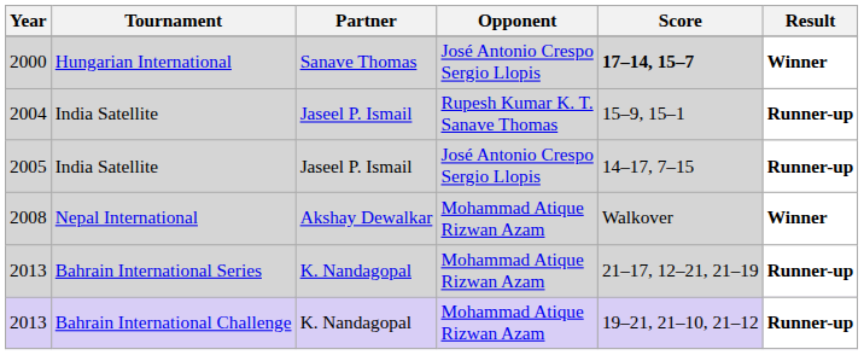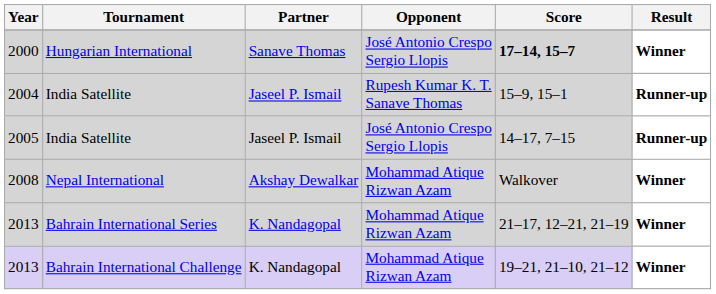 <table class="sortable wikitable" style="font-size: 90%;">
 <tr>
 <th>Year</th>
 <th>Tournament</th>
 <th>Partner</th>
 <th>Opponent</th>
 <th>Score</th>
 <th>Result</th>
 </tr>
 <tr>
 </tr>
 <tr style="background:#D5D5D5">
 <td align="center">2000</td>
 <td align="left"><a href='#'>Hungarian International</a></td>
 <td align="left"> <a href='#'>Sanave Thomas</a></td>
 <td align="left"> <a href='#'>José Antonio Crespo</a> <br>  <a href='#'>Sergio Llopis</a></td>
 <td align="left"><strong>17–14, 15–7</strong></td>
 <td style="text-align:left; background:white"> <strong>Winner</strong></td>
 </tr>
 <tr style="background:#D5D5D5">
 <td align="center">2004</td>
 <td align="left">India Satellite</td>
 <td align="left"> <a href='#'>Jaseel P. Ismail</a></td>
 <td align="left"> <a href='#'>Rupesh Kumar K. T.</a> <br>  <a href='#'>Sanave Thomas</a></td>
 <td align="left">15–9, 15–1</td>
 <td style="text-align:left; background:white"> <strong>Runner-up</strong></td>
 </tr>
 <tr style="background:#D5D5D5">
 <td align="center">2005</td>
 <td align="left">India Satellite</td>
 <td align="left"> Jaseel P. Ismail</td>
 <td align="left"> <a href='#'>José Antonio Crespo</a> <br>  <a href='#'>Sergio Llopis</a></td>
 <td align="left">14–17, 7–15</td>
 <td style="text-align:left; background:white"> <strong>Runner-up</strong></td>
 </tr>
 <tr style="background:#D5D5D5">
 <td align="center">2008</td>
 <td align="left"><a href='#'>Nepal International</a></td>
 <td align="left"> <a href='#'>Akshay Dewalkar</a></td>
 <td align="left"> <a href='#'>Mohammad Atique</a> <br>  <a href='#'>Rizwan Azam</a></td>
 <td align="left">Walkover</td>
 <td style="text-align:left; background:white"> <strong>Winner</strong></td>
 </tr>
 <tr style="background:#D5D5D5">
 <td align="center">2013</td>
 <td align="left"><a href='#'>Bahrain International Series</a></td>
 <td align="left"> <a href='#'>K. Nandagopal</a></td>
 <td align="left"> <a href='#'>Mohammad Atique</a> <br>  <a href='#'>Rizwan Azam</a></td>
 <td align="left">21–17, 12–21, 21–19</td>
-<td style="text-align:left; background:white"> <strong>Runner-up</strong></td>
+<td style="text-align:left; background:white"> <strong>Winner</strong></td>
 </tr>
 <tr style="background:#D8CEF6">
 <td align="center">2013</td>
 <td align="left"><a href='#'>Bahrain International Challenge</a></td>
 <td align="left"> K. Nandagopal</td>
 <td align="left"> <a href='#'>Mohammad Atique</a> <br>  <a href='#'>Rizwan Azam</a></td>
 <td align="left">19–21, 21–10, 21–12</td>
-<td style="text-align:left; background:white"> <strong>Runner-up</strong></td>
+<td style="text-align:left; background:white"> <strong>Winner</strong></td>
 </tr>
 </table>
